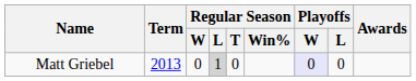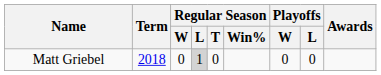 <table class="wikitable">
 <tr>
 <th rowspan="2" style="width:140px;">Name</th>
 <th rowspan="2">Term</th>
 <th colspan="4">Regular Season</th>
 <th colspan="2">Playoffs</th>
 <th rowspan="2">Awards</th>
 </tr>
 <tr>
 <th>W</th>
 <th>L</th>
 <th>T</th>
 <th>Win%</th>
 <th>W</th>
 <th>L</th>
 </tr>
 <tr>
 <td style="text-align:center;">Matt Griebel</td>
-<td style="text-align:center;"><a href='#'>2013</a></td>
+<td style="text-align:center;"><a href='#'>2018</a></td>
 <td style="text-align:center;">0</td>
 <td style="background: lightgrey; text-align:center;">1</td>
 <td style="text-align:center;">0</td>
 <td style="text-align:center;"></td>
-<td style="background: lavender; text-align:center;">0</td>
+<td style="text-align:center;">0</td>
 <td style="text-align:center;">0</td>
 <td style="text-align:center;"></td>
 </tr>
 </table>
